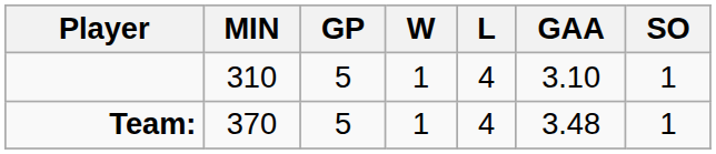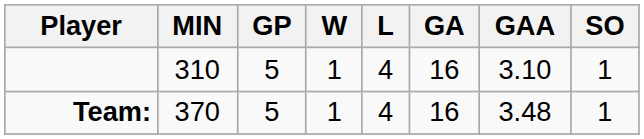 <table class="wikitable sortable" width="60%">
 <tr>
 <th bgcolor="#DDDDFF" width="10%">Player</th>
 <th width="3%" bgcolor="#DDDDFF" title="Minutes played">MIN</th>
 <th width="3%" bgcolor="#DDDDFF" title="Games played in">GP</th>
 <th width="3%" bgcolor="#DDDDFF" title="Wins">W</th>
 <th width="3%" bgcolor="#DDDDFF"title="Losses">L</th>
+<th width="3%" bgcolor="#DDDDFF" title="Goals against">GA</th>
 <th width="3%" bgcolor="#DDDDFF" title="Goals against average">GAA</th>
 <th width="3%" bgcolor="#DDDDFF" title="Shut-outs">SO</th>
 </tr>
 <tr align="center">
 <td align="right"></td>
 <td>310</td>
 <td>5</td>
 <td>1</td>
 <td>4</td>
+<td>16</td>
 <td>3.10</td>
 <td>1</td>
 </tr>
 <tr align="center">
 <td align="right"><strong>Team:</strong></td>
 <td>370</td>
 <td>5</td>
 <td>1</td>
 <td>4</td>
+<td>16</td>
 <td>3.48</td>
 <td>1</td>
 </tr>
 </table>
